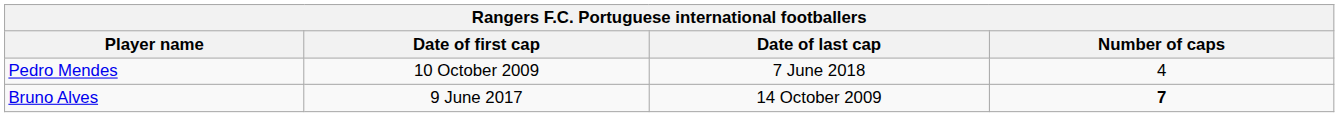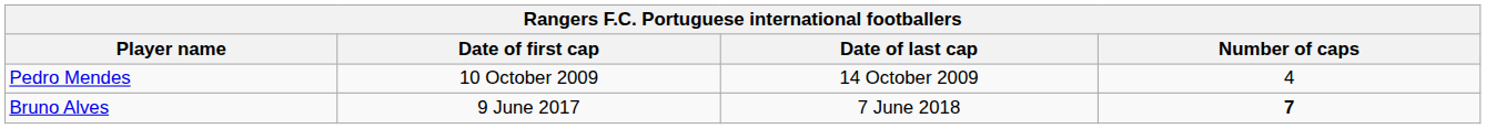 <table class="wikitable plainrowheaders" style="width: 80%;">
 <tr>
 <th colspan=5>Rangers F.C. Portuguese international footballers </th>
 </tr>
 <tr>
 <th scope="col">Player name</th>
 <th scope="col">Date of first cap</th>
 <th scope="col">Date of last cap</th>
 <th scope="col">Number of caps</th>
 </tr>
 <tr>
 <td><a href='#'>Pedro Mendes</a></td>
 <td align="center">10 October 2009</td>
-<td align="center">7 June 2018</td>
+<td align="center">14 October 2009</td>
 <td align="center">4</td>
 </tr>
 <tr>
 <td><a href='#'>Bruno Alves</a></td>
 <td align="center">9 June 2017</td>
-<td align="center">14 October 2009</td>
+<td align="center">7 June 2018</td>
 <td align="center"><strong>7</strong></td>
 </tr>
 </table>
